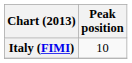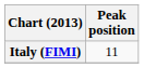 <table class="wikitable plainrowheaders sortable">
 <tr>
 <th>Chart (2013)</th>
 <th>Peak<br>position</th>
 </tr>
 <tr>
 <th scope="row">Italy (<a href='#'>FIMI</a>)</th>
-<td style="text-align:center;">10</td>
+<td style="text-align:center;">11</td>
 </tr>
 <tr>
 </tr>
 </table>
